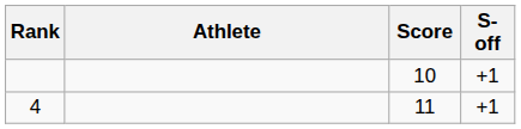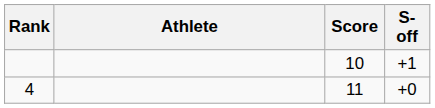 <table class="wikitable" style="text-align:center">
 <tr>
 <th width=40>Rank</th>
 <th width=250>Athlete</th>
 <th width=50>Score</th>
 <th width=35>S-off</th>
 </tr>
 <tr>
 <td></td>
 <td align=left></td>
 <td>10</td>
 <td>+1</td>
 </tr>
 <tr>
 <td>4</td>
 <td align=left></td>
 <td>11</td>
-<td>+1</td>
+<td>+0</td>
 </tr>
 </table>
